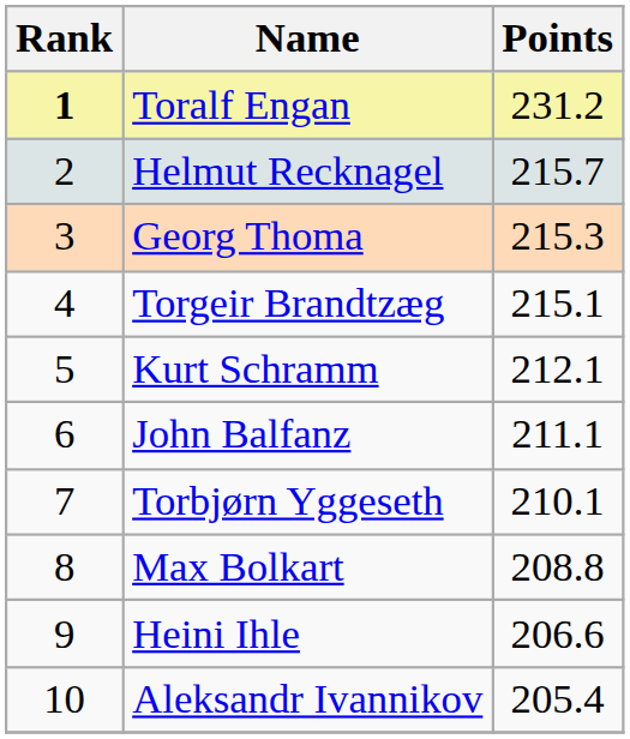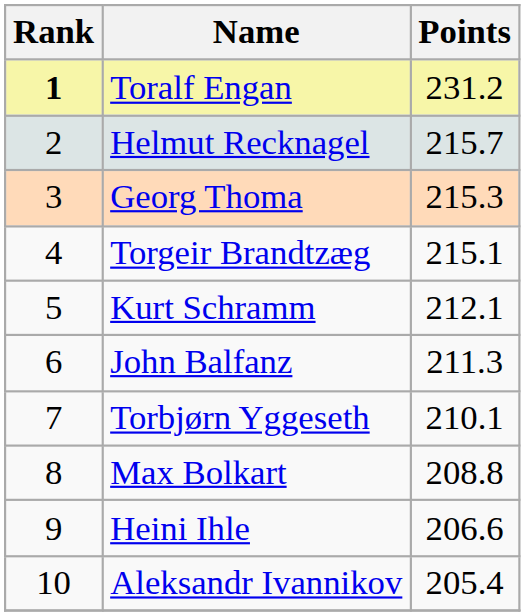 <table class="wikitable sortable">
 <tr>
 <th align=Center>Rank</th>
 <th>Name</th>
 <th>Points</th>
 </tr>
 <tr style="background:#F7F6A8">
 <td align=center><strong>1</strong></td>
 <td> <a href='#'>Toralf Engan</a></td>
 <td align=center>231.2</td>
 </tr>
 <tr style="background: #DCE5E5;">
 <td align=center>2</td>
 <td> <a href='#'>Helmut Recknagel</a></td>
 <td align=center>215.7</td>
 </tr>
 <tr style="background: #FFDAB9;">
 <td align=center>3</td>
 <td> <a href='#'>Georg Thoma</a></td>
 <td align=center>215.3</td>
 </tr>
 <tr>
 <td align=center>4</td>
 <td> <a href='#'>Torgeir Brandtzæg</a></td>
 <td align=center>215.1</td>
 </tr>
 <tr>
 <td align=center>5</td>
 <td> <a href='#'>Kurt Schramm</a></td>
 <td align=center>212.1</td>
 </tr>
 <tr>
 <td align=center>6</td>
 <td> <a href='#'>John Balfanz</a></td>
-<td align=center>211.1</td>
+<td align=center>211.3</td>
 </tr>
 <tr>
 <td align=center>7</td>
 <td> <a href='#'>Torbjørn Yggeseth</a></td>
 <td align=center>210.1</td>
 </tr>
 <tr>
 <td align=center>8</td>
 <td> <a href='#'>Max Bolkart</a></td>
 <td align=center>208.8</td>
 </tr>
 <tr>
 <td align=center>9</td>
 <td> <a href='#'>Heini Ihle</a></td>
 <td align=center>206.6</td>
 </tr>
 <tr>
 <td align=center>10</td>
 <td> <a href='#'>Aleksandr Ivannikov</a></td>
 <td align=center>205.4</td>
 </tr>
 <tr>
 </tr>
 </table>
